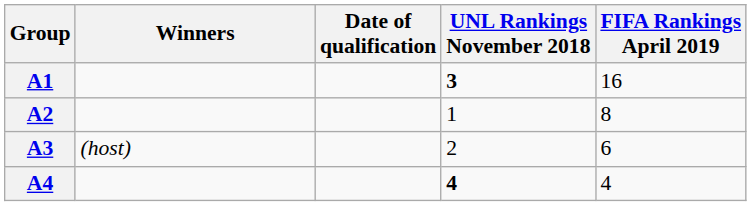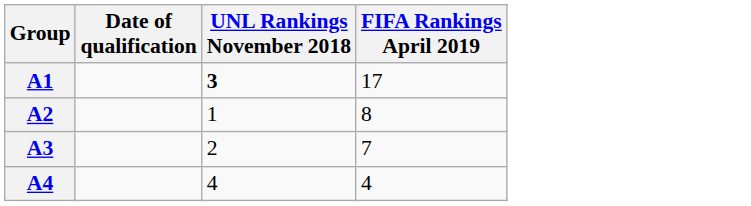 <table class="wikitable sortable">
 <tr>
 <th>Group</th>
-<th width="170">Winners</th>
 <th>Date of<br>qualification</th>
 <th><a href='#'>UNL Rankings</a><br>November 2018</th>
 <th><a href='#'>FIFA Rankings</a><br>April 2019</th>
 </tr>
 <tr>
 <th><a href='#'>A1</a></th>
 <td></td>
-<td></td>
 <td><strong>3</strong></td>
-<td>16</td>
+<td>17</td>
 </tr>
 <tr>
 <th><a href='#'>A2</a></th>
-<td></td>
 <td></td>
 <td>1</td>
 <td>8</td>
 </tr>
 <tr>
 <th><a href='#'>A3</a></th>
-<td> <em>(host)</em></td>
 <td></td>
 <td>2</td>
-<td>6</td>
+<td>7</td>
 </tr>
 <tr>
 <th><a href='#'>A4</a></th>
 <td></td>
-<td></td>
-<td><strong>4</strong></td>
+<td>4</td>
 <td>4</td>
 </tr>
 </table>
